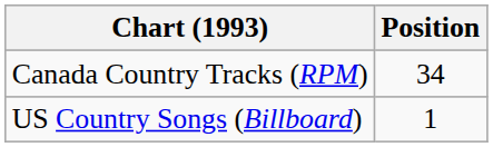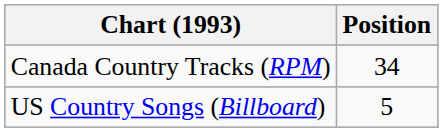 <table class="wikitable sortable">
 <tr>
 <th scope="col">Chart (1993)</th>
 <th scope="col">Position</th>
 </tr>
 <tr>
 <td>Canada Country Tracks (<em><a href='#'>RPM</a></em>)</td>
 <td align="center">34</td>
 </tr>
 <tr>
 <td>US <a href='#'>Country Songs</a> (<em><a href='#'>Billboard</a></em>)</td>
-<td align="center">1</td>
+<td align="center">5</td>
 </tr>
 </table>
